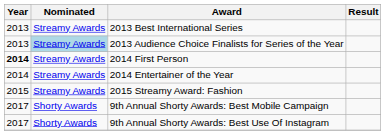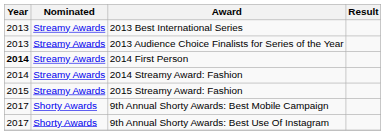 <table class="wikitable sortable">
 <tr>
 <th>Year</th>
 <th>Nominated</th>
 <th>Award</th>
 <th>Result</th>
 </tr>
 <tr>
 <td>2013</td>
 <td><a href='#'>Streamy Awards</a></td>
 <td>2013 Best International Series</td>
 <td></td>
 </tr>
 <tr>
 <td>2013</td>
-<td style="background: lightblue;"><a href='#'>Streamy Awards</a></td>
+<td><a href='#'>Streamy Awards</a></td>
 <td>2013 Audience Choice Finalists for Series of the Year</td>
 <td></td>
 </tr>
 <tr>
 <td><strong>2014</strong></td>
 <td><a href='#'>Streamy Awards</a></td>
 <td>2014 First Person</td>
 <td></td>
 </tr>
 <tr>
 <td>2014</td>
 <td><a href='#'>Streamy Awards</a></td>
-<td>2014 Entertainer of the Year</td>
+<td>2014 Streamy Award: Fashion</td>
 <td></td>
 </tr>
 <tr>
 <td>2015</td>
 <td><a href='#'>Streamy Awards</a></td>
 <td>2015 Streamy Award: Fashion</td>
 <td></td>
 </tr>
 <tr>
 <td>2017</td>
 <td><a href='#'>Shorty Awards</a></td>
 <td>9th Annual Shorty Awards: Best Mobile Campaign</td>
 <td></td>
 </tr>
 <tr>
 <td>2017</td>
 <td><a href='#'>Shorty Awards</a></td>
 <td>9th Annual Shorty Awards: Best Use Of Instagram</td>
 <td></td>
 </tr>
 <tr>
 </tr>
 </table>
